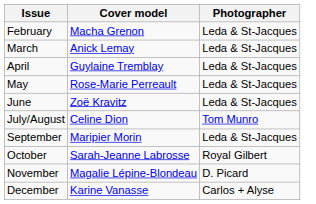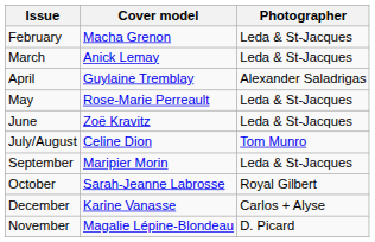 <table class="sortable wikitable">
 <tr>
 <th>Issue</th>
 <th>Cover model</th>
 <th>Photographer</th>
 </tr>
 <tr>
 <td>February</td>
 <td><a href='#'>Macha Grenon</a></td>
 <td>Leda & St-Jacques</td>
 </tr>
 <tr>
 <td>March</td>
 <td><a href='#'>Anick Lemay</a></td>
 <td>Leda & St-Jacques</td>
 </tr>
 <tr>
 <td>April</td>
 <td><a href='#'>Guylaine Tremblay</a></td>
-<td>Leda & St-Jacques</td>
+<td>Alexander Saladrigas</td>
 </tr>
 <tr>
 <td>May</td>
 <td><a href='#'>Rose-Marie Perreault</a></td>
 <td>Leda & St-Jacques</td>
 </tr>
 <tr>
 <td>June</td>
 <td><a href='#'>Zoë Kravitz</a></td>
 <td>Leda & St-Jacques</td>
 </tr>
 <tr>
 <td>July/August</td>
 <td><a href='#'>Celine Dion</a></td>
 <td><a href='#'>Tom Munro</a></td>
 </tr>
 <tr>
 <td>September</td>
 <td><a href='#'>Maripier Morin</a></td>
 <td>Leda & St-Jacques</td>
 </tr>
 <tr>
 <td>October</td>
 <td><a href='#'>Sarah-Jeanne Labrosse</a></td>
 <td>Royal Gilbert</td>
 </tr>
 <tr>
+<td>December</td>
+<td><a href='#'>Karine Vanasse</a></td>
+<td>Carlos + Alyse</td>
+</tr>
+<tr>
 <td>November</td>
 <td><a href='#'>Magalie Lépine-Blondeau</a></td>
 <td>D. Picard</td>
 </tr>
-<tr>
-<td>December</td>
-<td><a href='#'>Karine Vanasse</a></td>
-<td>Carlos + Alyse</td>
-</tr>
 </table>
